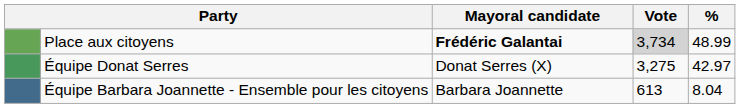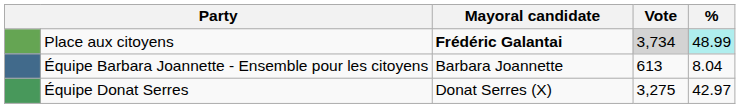 <table class="wikitable">
 <tr>
 <th bgcolor="#DDDDFF" width="230px" colspan="2">Party</th>
 <th bgcolor="#DDDDFF" width="200px">Mayoral candidate</th>
 <th bgcolor="#DDDDFF" width="50px">Vote</th>
 <th bgcolor="#DDDDFF" width="30px">%</th>
 </tr>
 <tr>
 <td bgcolor=#65a553 width="30px"> </td>
 <td>Place aux citoyens</td>
 <td><strong>Frédéric Galantai</strong></td>
 <td style="background: lightgrey;">3,734</td>
-<td>48.99</td>
+<td style="background: paleturquoise;">48.99</td>
+</tr>
+<tr>
+<td bgcolor=#416a8b width="30px"> </td>
+<td>Équipe Barbara Joannette - Ensemble pour les citoyens</td>
+<td>Barbara Joannette</td>
+<td>613</td>
+<td>8.04</td>
 </tr>
 <tr>
 <td bgcolor=#48985B width="30px"> </td>
 <td>Équipe Donat Serres</td>
 <td>Donat Serres (X)</td>
 <td>3,275</td>
 <td>42.97</td>
 </tr>
-<tr>
-<td bgcolor=#416a8b width="30px"> </td>
-<td>Équipe Barbara Joannette - Ensemble pour les citoyens</td>
-<td>Barbara Joannette</td>
-<td>613</td>
-<td>8.04</td>
-</tr>
 </table>
